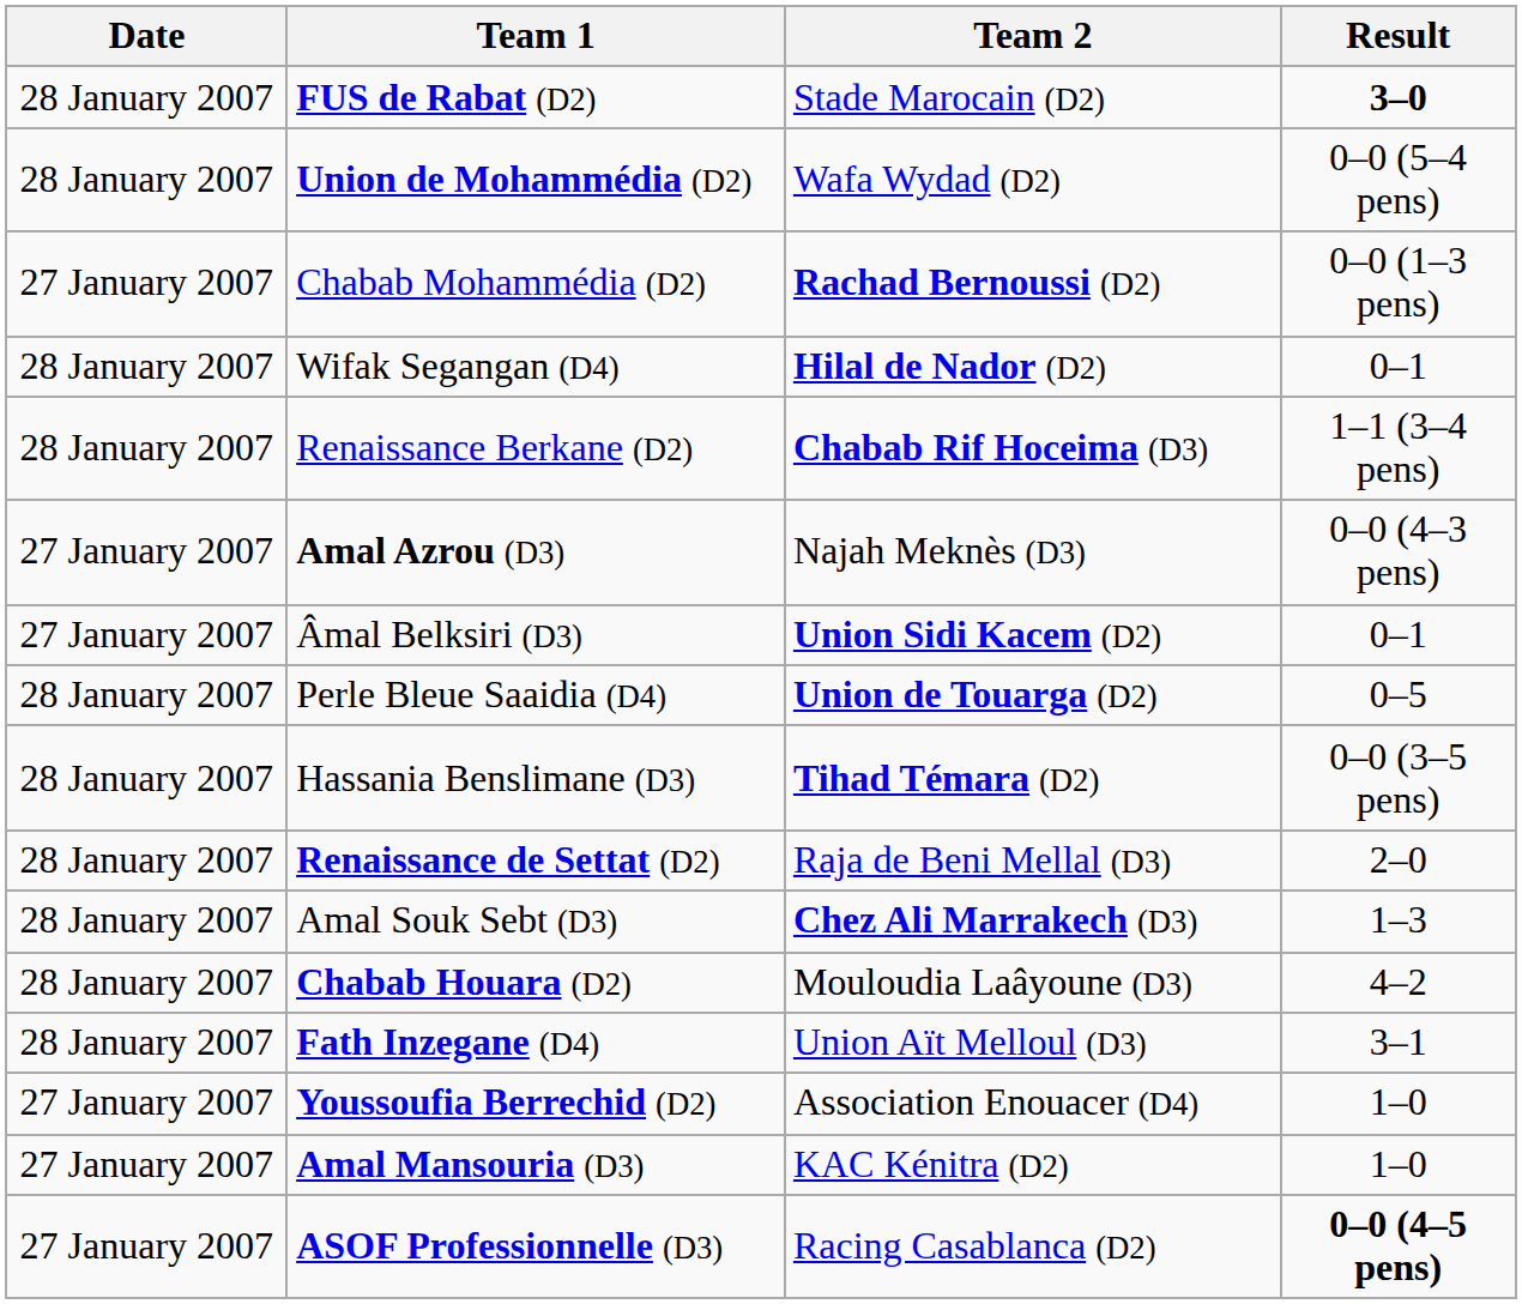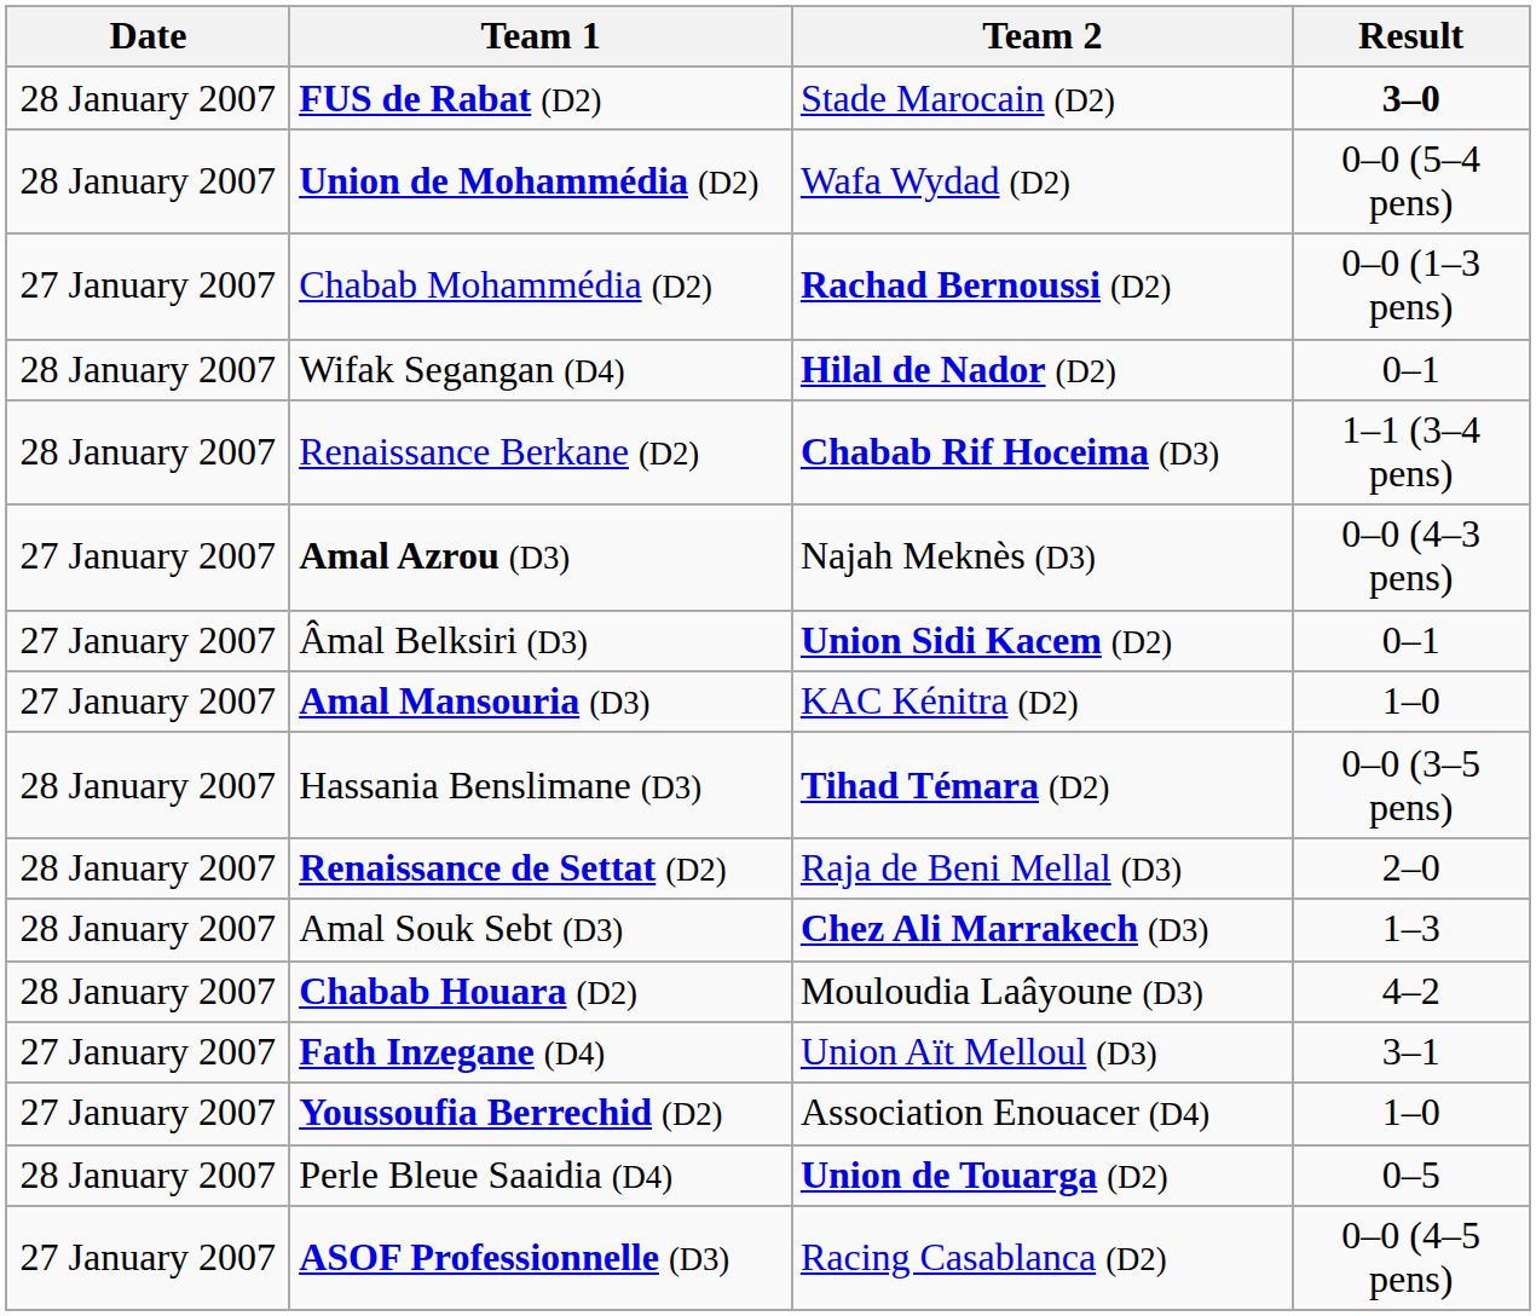 <table class=wikitable>
 <tr>
 <th width="110">Date</th>
 <th width="200">Team 1</th>
 <th width="200">Team 2</th>
 <th width="90">Result</th>
 </tr>
 <tr>
 <td align=center>28 January 2007</td>
 <td><strong><a href='#'>FUS de Rabat</a></strong> <small>(D2)</small></td>
 <td><a href='#'>Stade Marocain</a> <small>(D2)</small></td>
 <td style="text-align:center"><strong>3–0</strong></td>
 </tr>
 <tr>
 <td align=center>28 January 2007</td>
 <td><strong><a href='#'>Union de Mohammédia</a></strong> <small>(D2)</small></td>
 <td><a href='#'>Wafa Wydad</a> <small>(D2)</small></td>
 <td style="text-align:center">0–0 (5–4 pens)</td>
 </tr>
 <tr>
 <td align=center>27 January 2007</td>
 <td><a href='#'>Chabab Mohammédia</a> <small>(D2)</small></td>
 <td><strong><a href='#'>Rachad Bernoussi</a></strong> <small>(D2)</small></td>
 <td style="text-align:center">0–0 (1–3 pens)</td>
 </tr>
 <tr>
 <td align=center>28 January 2007</td>
 <td>Wifak Segangan <small>(D4)</small></td>
 <td><strong><a href='#'>Hilal de Nador</a></strong> <small>(D2)</small></td>
 <td style="text-align:center">0–1</td>
 </tr>
 <tr>
 <td align=center>28 January 2007</td>
 <td><a href='#'>Renaissance Berkane</a> <small>(D2)</small></td>
 <td><strong><a href='#'>Chabab Rif Hoceima</a></strong> <small>(D3)</small></td>
 <td style="text-align:center">1–1 (3–4 pens)</td>
 </tr>
 <tr>
 <td align=center>27 January 2007</td>
 <td><strong>Amal Azrou</strong> <small>(D3)</small></td>
 <td>Najah Meknès <small>(D3)</small></td>
 <td style="text-align:center">0–0 (4–3 pens)</td>
 </tr>
 <tr>
 <td align=center>27 January 2007</td>
 <td>Âmal Belksiri <small>(D3)</small></td>
 <td><strong><a href='#'>Union Sidi Kacem</a></strong> <small>(D2)</small></td>
 <td style="text-align:center">0–1</td>
 </tr>
 <tr>
-<td align=center>28 January 2007</td>
-<td>Perle Bleue Saaidia <small>(D4)</small></td>
-<td><strong><a href='#'>Union de Touarga</a></strong> <small>(D2)</small></td>
-<td style="text-align:center">0–5</td>
+<td align=center>27 January 2007</td>
+<td><strong><a href='#'>Amal Mansouria</a></strong> <small>(D3)</small></td>
+<td><a href='#'>KAC Kénitra</a> <small>(D2)</small></td>
+<td style="text-align:center">1–0</td>
 </tr>
 <tr>
 <td align=center>28 January 2007</td>
 <td>Hassania Benslimane <small>(D3)</small></td>
 <td><strong><a href='#'>Tihad Témara</a></strong> <small>(D2)</small></td>
 <td style="text-align:center">0–0 (3–5 pens)</td>
 </tr>
 <tr>
 <td align=center>28 January 2007</td>
 <td><strong><a href='#'>Renaissance de Settat</a></strong> <small>(D2)</small></td>
 <td><a href='#'>Raja de Beni Mellal</a> <small>(D3)</small></td>
 <td style="text-align:center">2–0</td>
 </tr>
 <tr>
 <td align=center>28 January 2007</td>
 <td>Amal Souk Sebt <small>(D3)</small></td>
 <td><strong><a href='#'>Chez Ali Marrakech</a></strong> <small>(D3)</small></td>
 <td style="text-align:center">1–3</td>
 </tr>
 <tr>
 <td align=center>28 January 2007</td>
 <td><strong><a href='#'>Chabab Houara</a></strong> <small>(D2)</small></td>
 <td>Mouloudia Laâyoune <small>(D3)</small></td>
 <td style="text-align:center">4–2</td>
 </tr>
 <tr>
-<td align=center>28 January 2007</td>
+<td align=center>27 January 2007</td>
 <td><strong><a href='#'>Fath Inzegane</a></strong> <small>(D4)</small></td>
 <td><a href='#'>Union Aït Melloul</a> <small>(D3)</small></td>
 <td style="text-align:center">3–1</td>
 </tr>
 <tr>
 <td align=center>27 January 2007</td>
 <td><strong><a href='#'>Youssoufia Berrechid</a></strong> <small>(D2)</small></td>
 <td>Association Enouacer <small>(D4)</small></td>
 <td style="text-align:center">1–0</td>
 </tr>
 <tr>
-<td align=center>27 January 2007</td>
-<td><strong><a href='#'>Amal Mansouria</a></strong> <small>(D3)</small></td>
-<td><a href='#'>KAC Kénitra</a> <small>(D2)</small></td>
-<td style="text-align:center">1–0</td>
+<td align=center>28 January 2007</td>
+<td>Perle Bleue Saaidia <small>(D4)</small></td>
+<td><strong><a href='#'>Union de Touarga</a></strong> <small>(D2)</small></td>
+<td style="text-align:center">0–5</td>
 </tr>
 <tr>
 <td align=center>27 January 2007</td>
 <td><strong><a href='#'>ASOF Professionnelle</a></strong> <small>(D3)</small></td>
 <td><a href='#'>Racing Casablanca</a> <small>(D2)</small></td>
-<td style="text-align:center"><strong>0–0 (4–5 pens)</strong></td>
+<td style="text-align:center">0–0 (4–5 pens)</td>
 </tr>
 </table>
